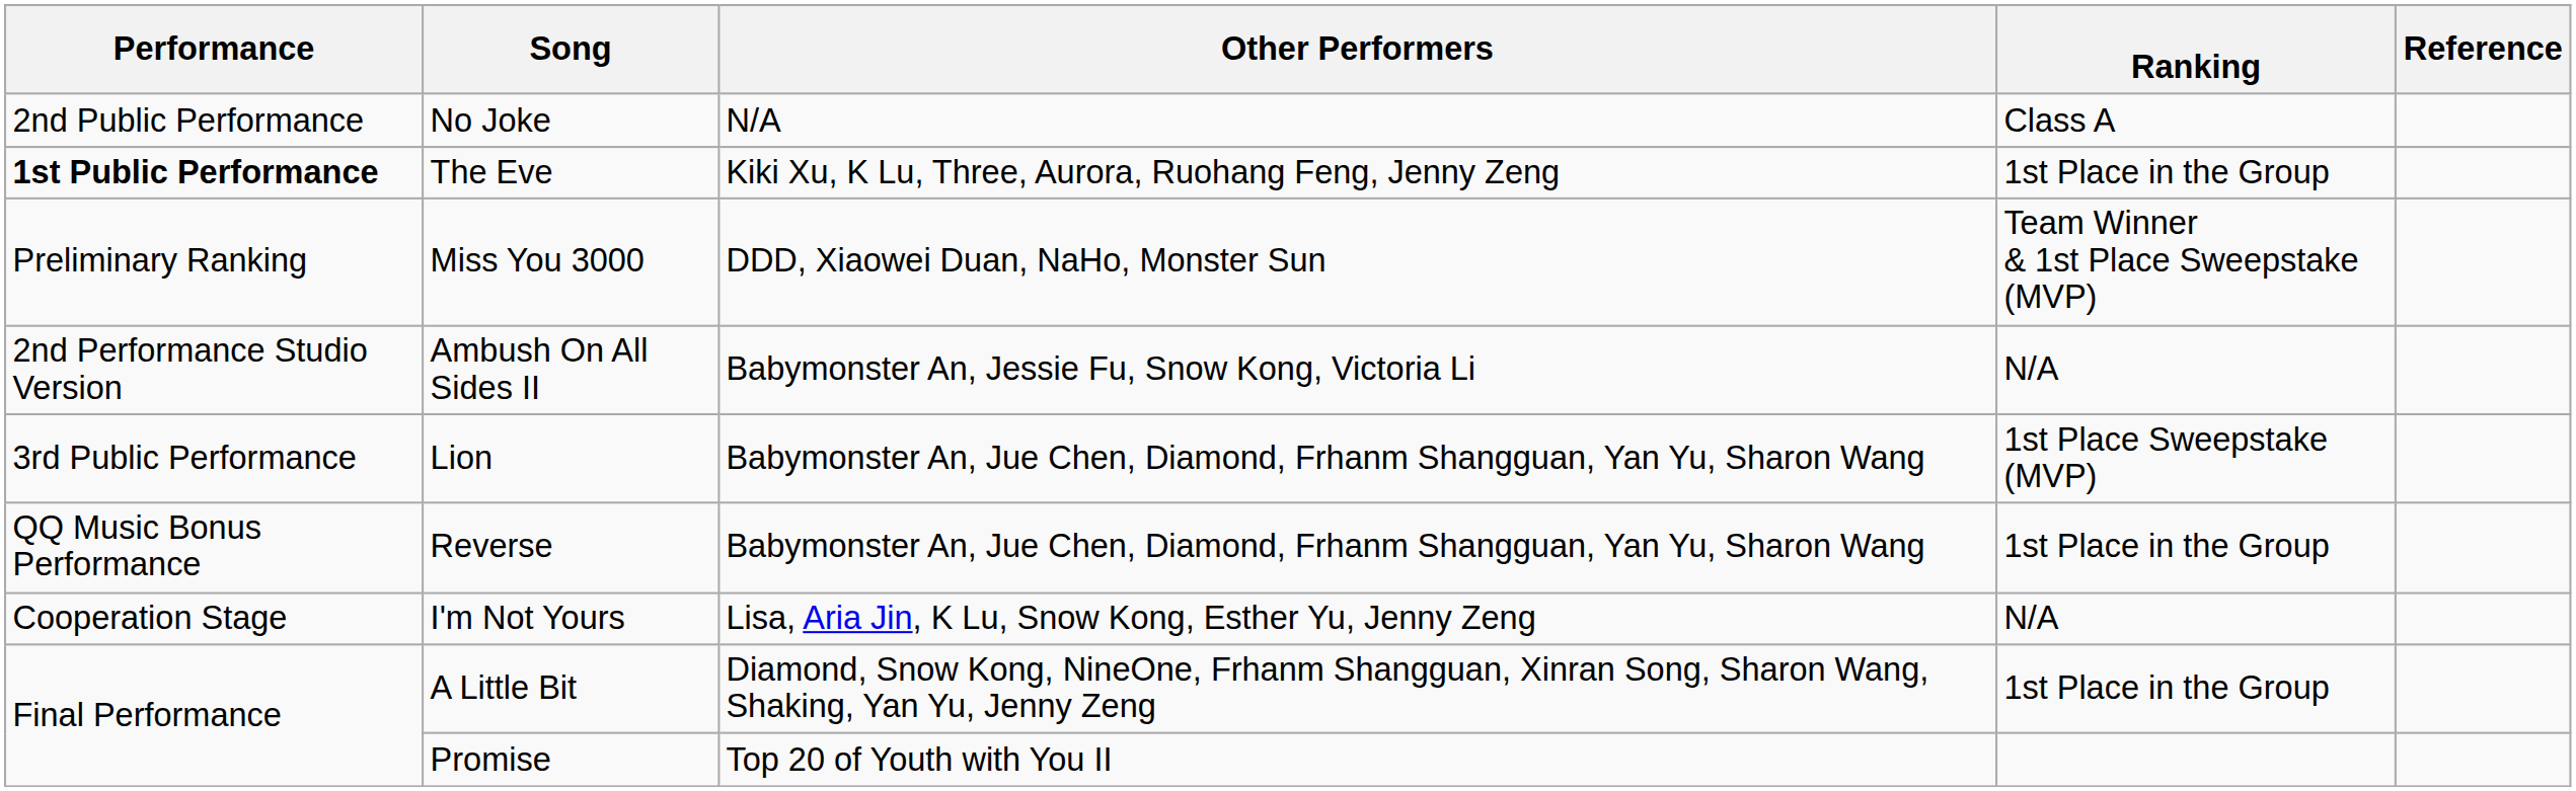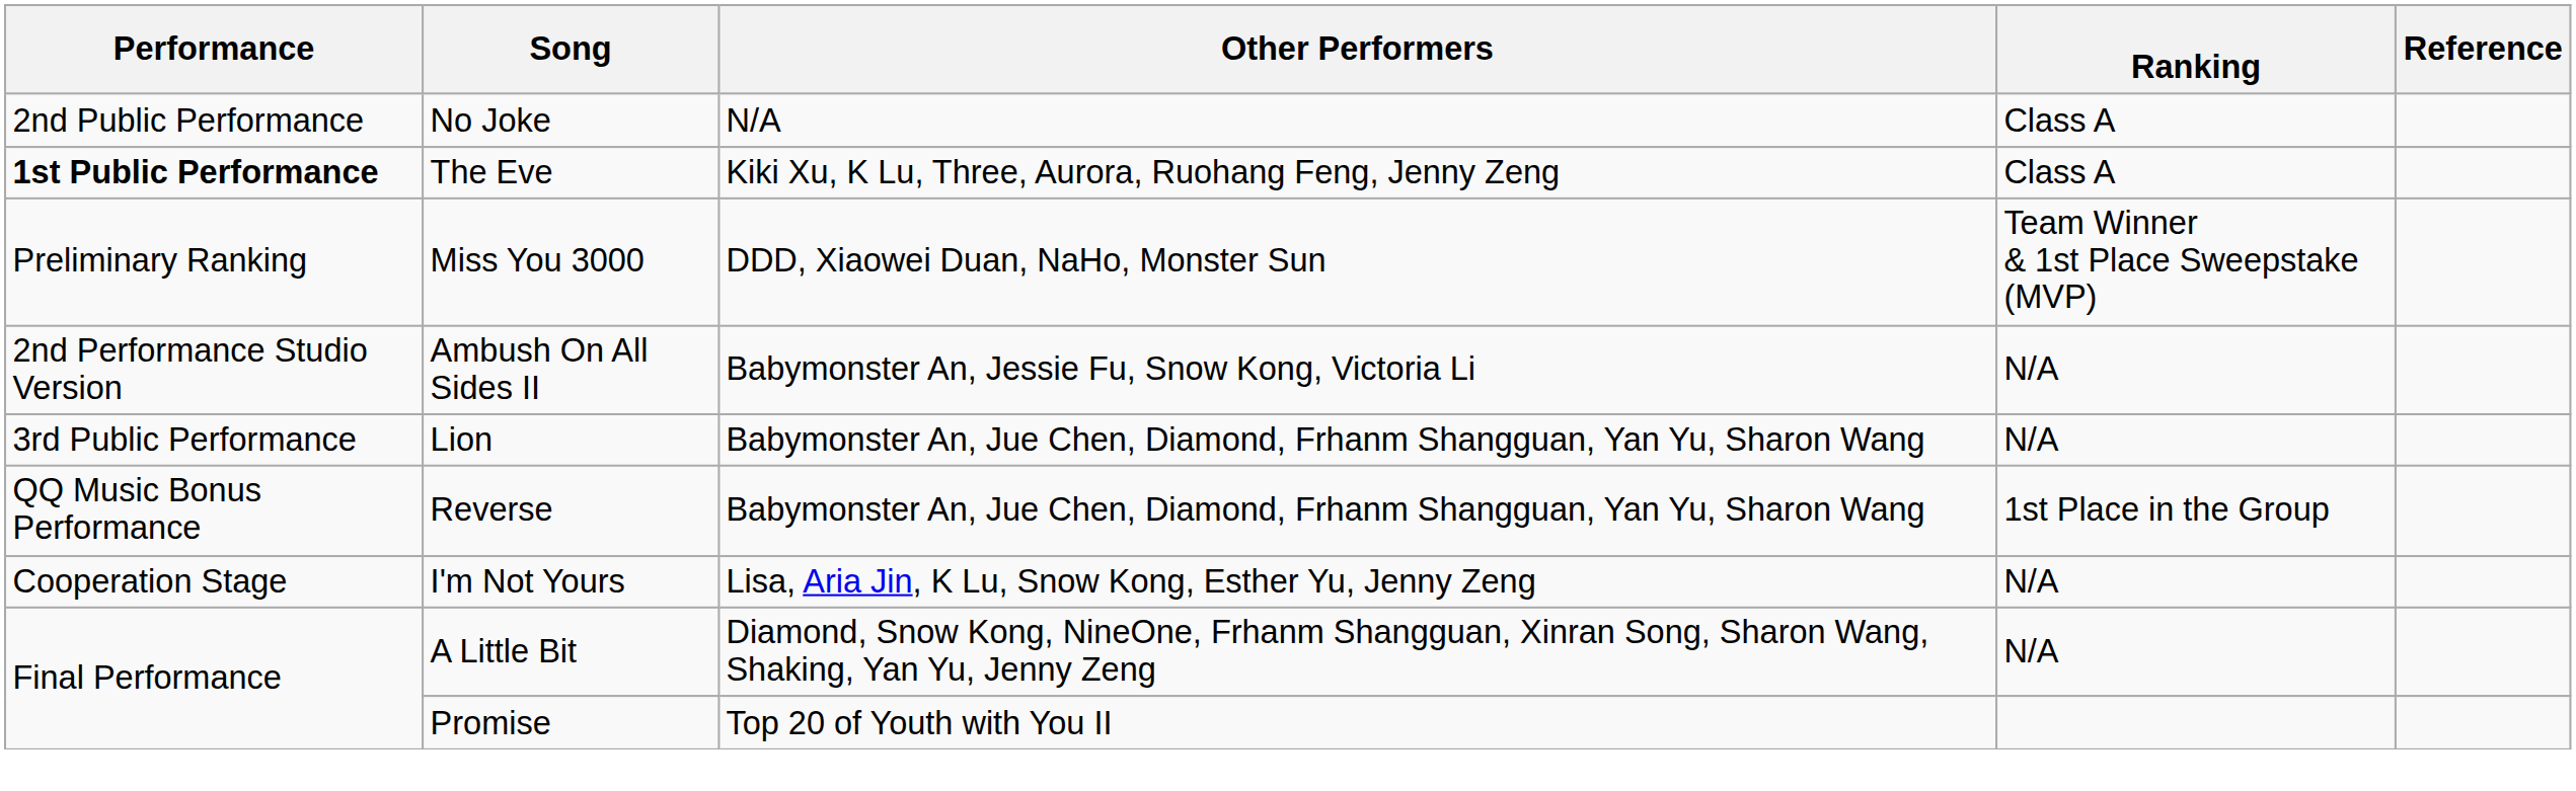 <table class="wikitable">
 <tr>
 <th>Performance</th>
 <th>Song</th>
 <th>Other Performers</th>
 <th><br>Ranking</th>
 <th>Reference</th>
 </tr>
 <tr>
 <td>2nd Public Performance</td>
 <td>No Joke</td>
 <td>N/A</td>
 <td>Class A</td>
 <td></td>
 </tr>
 <tr>
 <td><strong>1st Public Performance</strong></td>
 <td>The Eve</td>
 <td>Kiki Xu, K Lu, Three, Aurora, Ruohang Feng, Jenny Zeng</td>
-<td>1st Place in the Group</td>
+<td>Class A</td>
 <td></td>
 </tr>
 <tr>
 <td>Preliminary Ranking</td>
 <td>Miss You 3000</td>
 <td>DDD, Xiaowei Duan, NaHo, Monster Sun</td>
 <td>Team Winner<br>& 1st Place Sweepstake (MVP)</td>
 <td></td>
 </tr>
 <tr>
 <td>2nd Performance Studio Version</td>
 <td>Ambush On All Sides II</td>
 <td>Babymonster An, Jessie Fu, Snow Kong, Victoria Li</td>
 <td>N/A</td>
 <td></td>
 </tr>
 <tr>
 <td>3rd Public Performance</td>
 <td>Lion</td>
 <td>Babymonster An, Jue Chen, Diamond, Frhanm Shangguan, Yan Yu, Sharon Wang</td>
-<td>1st Place Sweepstake (MVP)</td>
+<td>N/A</td>
 <td></td>
 </tr>
 <tr>
 <td>QQ Music Bonus Performance</td>
 <td>Reverse</td>
 <td>Babymonster An, Jue Chen, Diamond, Frhanm Shangguan, Yan Yu, Sharon Wang</td>
 <td>1st Place in the Group</td>
 <td></td>
 </tr>
 <tr>
 <td>Cooperation Stage</td>
 <td>I'm Not Yours</td>
 <td>Lisa, <a href='#'>Aria Jin</a>, K Lu, Snow Kong, Esther Yu, Jenny Zeng</td>
 <td>N/A</td>
 <td></td>
 </tr>
 <tr>
 <td rowspan="2">Final Performance</td>
 <td>A Little Bit</td>
 <td>Diamond, Snow Kong, NineOne, Frhanm Shangguan, Xinran Song, Sharon Wang, Shaking, Yan Yu, Jenny Zeng</td>
-<td>1st Place in the Group</td>
+<td>N/A</td>
 <td></td>
 </tr>
 <tr>
 <td>Promise</td>
 <td>Top 20 of Youth with You II</td>
 <td></td>
 <td></td>
 </tr>
 </table>
